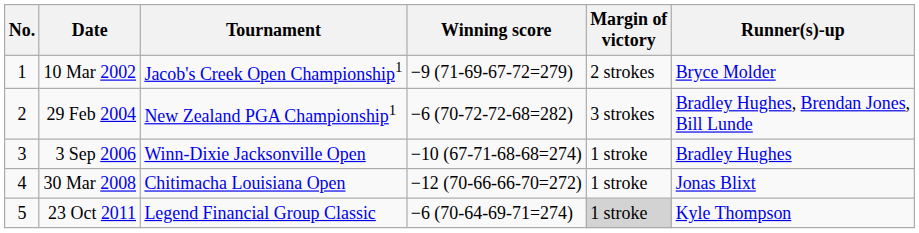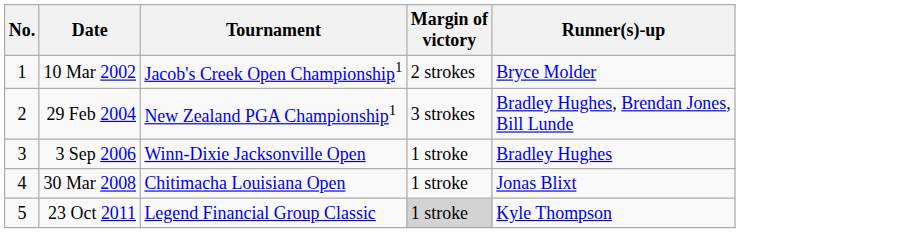 <table class="wikitable" style="font-size:95%;">
 <tr>
 <th>No.</th>
 <th>Date</th>
 <th>Tournament</th>
-<th>Winning score</th>
 <th>Margin of<br>victory</th>
 <th>Runner(s)-up</th>
 </tr>
 <tr>
 <td align=center>1</td>
 <td align=right>10 Mar <a href='#'>2002</a></td>
 <td><a href='#'>Jacob's Creek Open Championship</a><sup>1</sup></td>
-<td>−9 (71-69-67-72=279)</td>
 <td>2 strokes</td>
 <td> <a href='#'>Bryce Molder</a></td>
 </tr>
 <tr>
 <td align=center>2</td>
 <td align=right>29 Feb <a href='#'>2004</a></td>
 <td><a href='#'>New Zealand PGA Championship</a><sup>1</sup></td>
-<td>−6 (70-72-72-68=282)</td>
 <td>3 strokes</td>
 <td> <a href='#'>Bradley Hughes</a>,  <a href='#'>Brendan Jones</a>,<br> <a href='#'>Bill Lunde</a></td>
 </tr>
 <tr>
 <td align=center>3</td>
 <td align=right>3 Sep <a href='#'>2006</a></td>
 <td><a href='#'>Winn-Dixie Jacksonville Open</a></td>
-<td>−10 (67-71-68-68=274)</td>
 <td>1 stroke</td>
 <td> <a href='#'>Bradley Hughes</a></td>
 </tr>
 <tr>
 <td align=center>4</td>
 <td align=right>30 Mar <a href='#'>2008</a></td>
 <td><a href='#'>Chitimacha Louisiana Open</a></td>
-<td>−12 (70-66-66-70=272)</td>
 <td>1 stroke</td>
 <td> <a href='#'>Jonas Blixt</a></td>
 </tr>
 <tr>
 <td align=center>5</td>
 <td align=right>23 Oct <a href='#'>2011</a></td>
 <td><a href='#'>Legend Financial Group Classic</a></td>
-<td>−6 (70-64-69-71=274)</td>
 <td style="background: lightgrey;">1 stroke</td>
 <td> <a href='#'>Kyle Thompson</a></td>
 </tr>
 </table>
